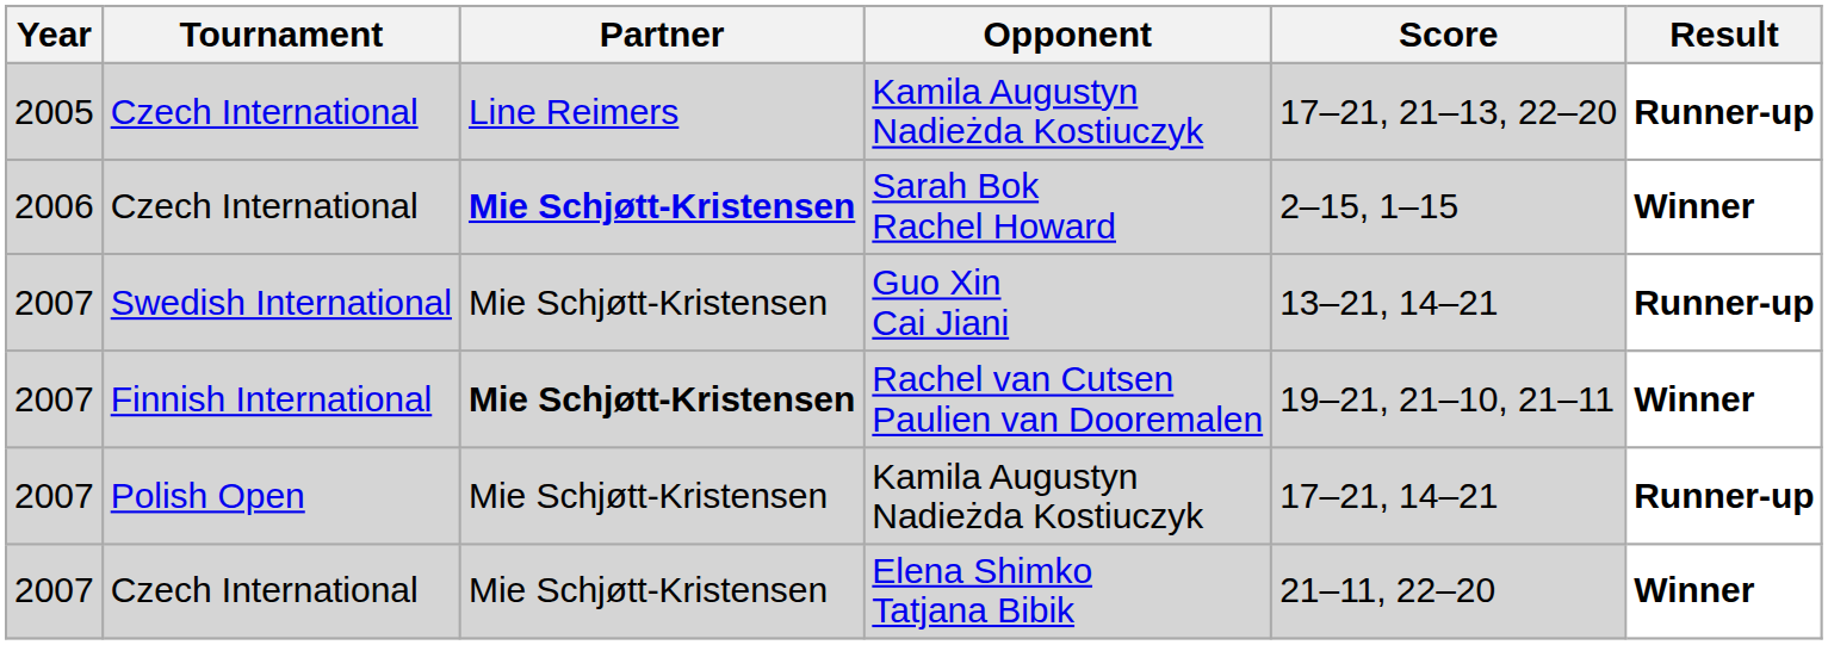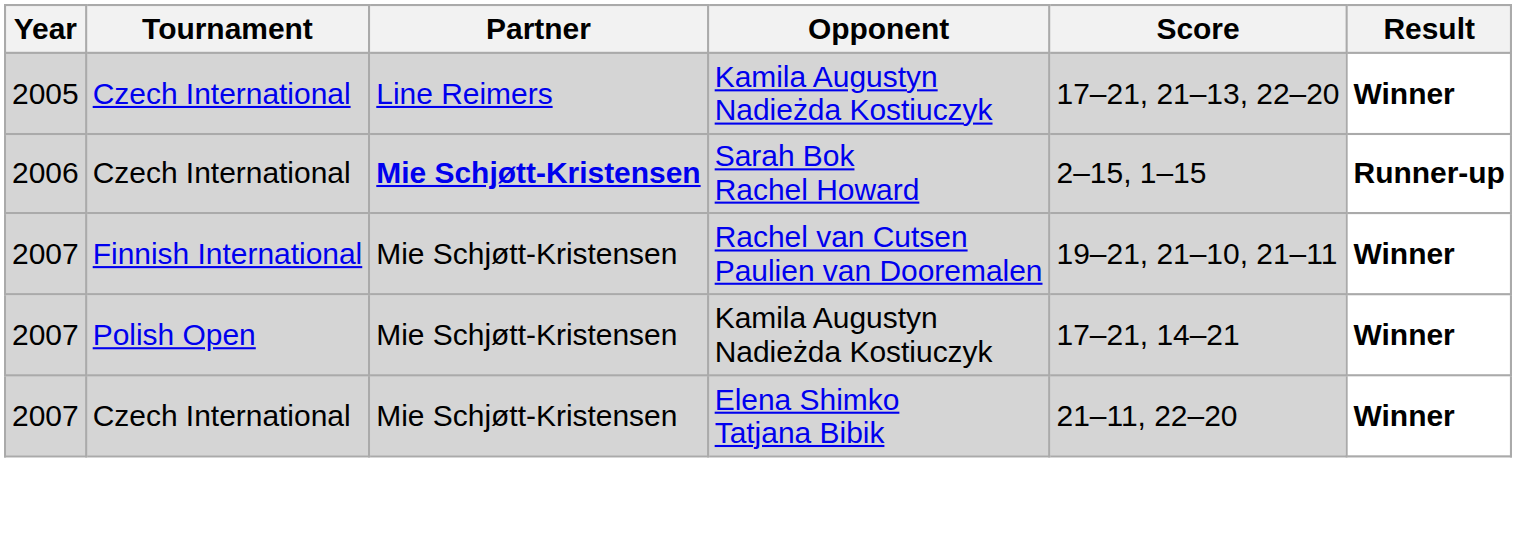 <table class="sortable wikitable" style="font-size: 90%;">
 <tr>
 <th>Year</th>
 <th>Tournament</th>
 <th>Partner</th>
 <th>Opponent</th>
 <th>Score</th>
 <th>Result</th>
 </tr>
 <tr style="background:#D5D5D5">
 <td align="center">2005</td>
 <td align="left"><a href='#'>Czech International</a></td>
 <td align="left"> <a href='#'>Line Reimers</a></td>
 <td align="left"> <a href='#'>Kamila Augustyn</a> <br>  <a href='#'>Nadieżda Kostiuczyk</a></td>
 <td align="left">17–21, 21–13, 22–20</td>
-<td style="text-align:left; background:white"> <strong>Runner-up</strong></td>
+<td style="text-align:left; background:white"> <strong>Winner</strong></td>
 </tr>
 <tr style="background:#D5D5D5">
 <td align="center">2006</td>
 <td align="left">Czech International</td>
 <td align="left"><strong> <a href='#'>Mie Schjøtt-Kristensen</a></strong></td>
 <td align="left"> <a href='#'>Sarah Bok</a> <br>  <a href='#'>Rachel Howard</a></td>
 <td align="left">2–15, 1–15</td>
-<td style="text-align:left; background:white"> <strong>Winner</strong></td>
-</tr>
-<tr style="background:#D5D5D5">
-<td align="center">2007</td>
-<td align="left"><a href='#'>Swedish International</a></td>
-<td align="left"> Mie Schjøtt-Kristensen</td>
-<td align="left"> <a href='#'>Guo Xin</a> <br>  <a href='#'>Cai Jiani</a></td>
-<td align="left">13–21, 14–21</td>
 <td style="text-align:left; background:white"> <strong>Runner-up</strong></td>
 </tr>
 <tr style="background:#D5D5D5">
 <td align="center">2007</td>
 <td align="left"><a href='#'>Finnish International</a></td>
-<td align="left"><strong> Mie Schjøtt-Kristensen</strong></td>
+<td align="left"> Mie Schjøtt-Kristensen</td>
 <td align="left"> <a href='#'>Rachel van Cutsen</a> <br>  <a href='#'>Paulien van Dooremalen</a></td>
 <td align="left">19–21, 21–10, 21–11</td>
 <td style="text-align:left; background:white"> <strong>Winner</strong></td>
 </tr>
 <tr style="background:#D5D5D5">
 <td align="center">2007</td>
 <td align="left"><a href='#'>Polish Open</a></td>
 <td align="left"> Mie Schjøtt-Kristensen</td>
 <td align="left"> Kamila Augustyn <br>  Nadieżda Kostiuczyk</td>
 <td align="left">17–21, 14–21</td>
-<td style="text-align:left; background:white"> <strong>Runner-up</strong></td>
+<td style="text-align:left; background:white"> <strong>Winner</strong></td>
 </tr>
 <tr style="background:#D5D5D5">
 <td align="center">2007</td>
 <td align="left">Czech International</td>
 <td align="left"> Mie Schjøtt-Kristensen</td>
 <td align="left"> <a href='#'>Elena Shimko</a> <br>  <a href='#'>Tatjana Bibik</a></td>
 <td align="left">21–11, 22–20</td>
 <td style="text-align:left; background:white"> <strong>Winner</strong></td>
 </tr>
 </table>
